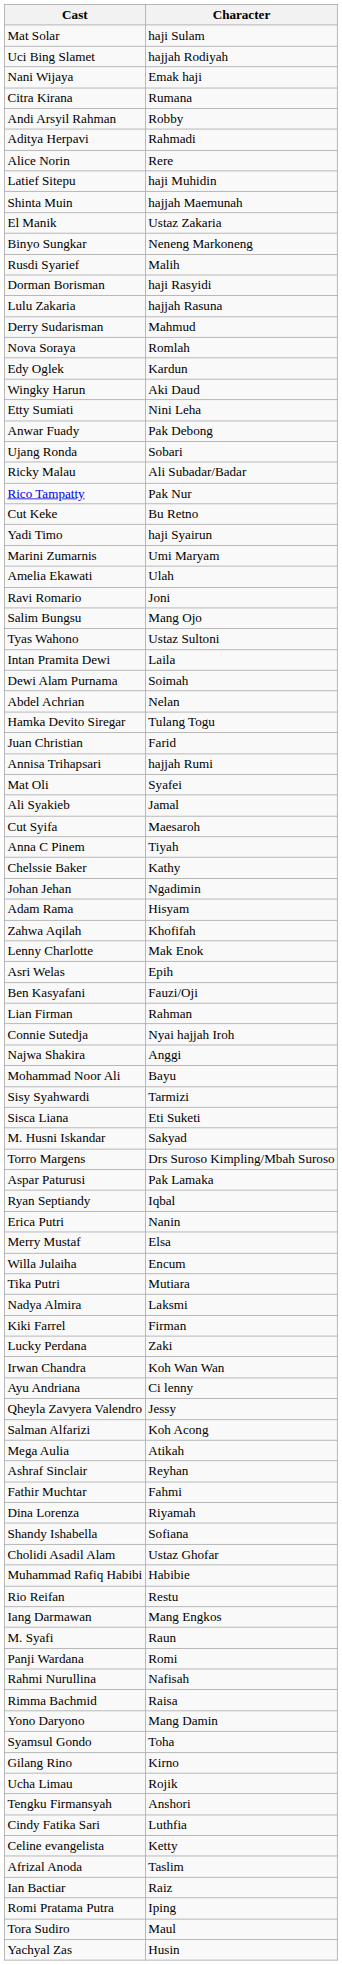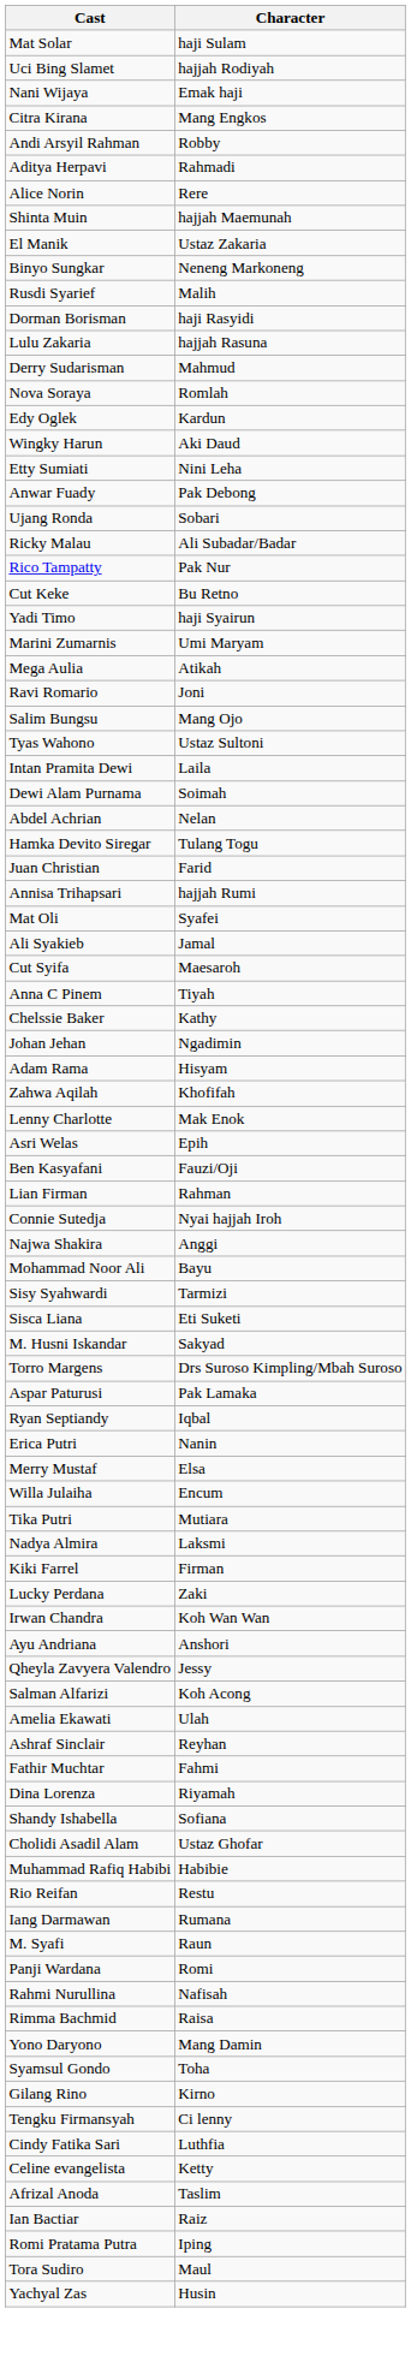 <table Class="wikitable sortable">
 <tr>
 <th>Cast</th>
 <th>Character</th>
 </tr>
 <tr>
 <td>Mat Solar</td>
 <td>haji Sulam</td>
 </tr>
 <tr>
 <td>Uci Bing Slamet</td>
 <td>hajjah Rodiyah</td>
 </tr>
 <tr>
 <td>Nani Wijaya</td>
 <td>Emak haji</td>
 </tr>
 <tr>
 <td>Citra Kirana</td>
-<td>Rumana</td>
+<td>Mang Engkos</td>
 </tr>
 <tr>
 <td>Andi Arsyil Rahman</td>
 <td>Robby</td>
 </tr>
 <tr>
 <td>Aditya Herpavi</td>
 <td>Rahmadi</td>
 </tr>
 <tr>
 <td>Alice Norin</td>
 <td>Rere</td>
-</tr>
-<tr>
-<td>Latief Sitepu</td>
-<td>haji Muhidin</td>
 </tr>
 <tr>
 <td>Shinta Muin</td>
 <td>hajjah Maemunah</td>
 </tr>
 <tr>
 <td>El Manik</td>
 <td>Ustaz Zakaria</td>
 </tr>
 <tr>
 <td>Binyo Sungkar</td>
 <td>Neneng Markoneng</td>
 </tr>
 <tr>
 <td>Rusdi Syarief</td>
 <td>Malih</td>
 </tr>
 <tr>
 <td>Dorman Borisman</td>
 <td>haji Rasyidi</td>
 </tr>
 <tr>
 <td>Lulu Zakaria</td>
 <td>hajjah Rasuna</td>
 </tr>
 <tr>
 <td>Derry Sudarisman</td>
 <td>Mahmud</td>
 </tr>
 <tr>
 <td>Nova Soraya</td>
 <td>Romlah</td>
 </tr>
 <tr>
 <td>Edy Oglek</td>
 <td>Kardun</td>
 </tr>
 <tr>
 <td>Wingky Harun</td>
 <td>Aki Daud</td>
 </tr>
 <tr>
 <td>Etty Sumiati</td>
 <td>Nini Leha</td>
 </tr>
 <tr>
 <td>Anwar Fuady</td>
 <td>Pak Debong</td>
 </tr>
 <tr>
 <td>Ujang Ronda</td>
 <td>Sobari</td>
 </tr>
 <tr>
 <td>Ricky Malau</td>
 <td>Ali Subadar/Badar</td>
 </tr>
 <tr>
 <td><a href='#'>Rico Tampatty</a></td>
 <td>Pak Nur</td>
 </tr>
 <tr>
 <td>Cut Keke</td>
 <td>Bu Retno</td>
 </tr>
 <tr>
 <td>Yadi Timo</td>
 <td>haji Syairun</td>
 </tr>
 <tr>
 <td>Marini Zumarnis</td>
 <td>Umi Maryam</td>
 </tr>
 <tr>
-<td>Amelia Ekawati</td>
-<td>Ulah</td>
+<td>Mega Aulia</td>
+<td>Atikah</td>
 </tr>
 <tr>
 <td>Ravi Romario</td>
 <td>Joni</td>
 </tr>
 <tr>
 <td>Salim Bungsu</td>
 <td>Mang Ojo</td>
 </tr>
 <tr>
 <td>Tyas Wahono</td>
 <td>Ustaz Sultoni</td>
 </tr>
 <tr>
 <td>Intan Pramita Dewi</td>
 <td>Laila</td>
 </tr>
 <tr>
 <td>Dewi Alam Purnama</td>
 <td>Soimah</td>
 </tr>
 <tr>
 <td>Abdel Achrian</td>
 <td>Nelan</td>
 </tr>
 <tr>
 <td>Hamka Devito Siregar</td>
 <td>Tulang Togu</td>
 </tr>
 <tr>
 <td>Juan Christian</td>
 <td>Farid</td>
 </tr>
 <tr>
 <td>Annisa Trihapsari</td>
 <td>hajjah Rumi</td>
 </tr>
 <tr>
 <td>Mat Oli</td>
 <td>Syafei</td>
 </tr>
 <tr>
 <td>Ali Syakieb</td>
 <td>Jamal</td>
 </tr>
 <tr>
 <td>Cut Syifa</td>
 <td>Maesaroh</td>
 </tr>
 <tr>
 <td>Anna C Pinem</td>
 <td>Tiyah</td>
 </tr>
 <tr>
 <td>Chelssie Baker</td>
 <td>Kathy</td>
 </tr>
 <tr>
 <td>Johan Jehan</td>
 <td>Ngadimin</td>
 </tr>
 <tr>
 <td>Adam Rama</td>
 <td>Hisyam</td>
 </tr>
 <tr>
 <td>Zahwa Aqilah</td>
 <td>Khofifah</td>
 </tr>
 <tr>
 <td>Lenny Charlotte</td>
 <td>Mak Enok</td>
 </tr>
 <tr>
 <td>Asri Welas</td>
 <td>Epih</td>
 </tr>
 <tr>
 <td>Ben Kasyafani</td>
 <td>Fauzi/Oji</td>
 </tr>
 <tr>
 <td>Lian Firman</td>
 <td>Rahman</td>
 </tr>
 <tr>
 <td>Connie Sutedja</td>
 <td>Nyai hajjah Iroh</td>
 </tr>
 <tr>
 <td>Najwa Shakira</td>
 <td>Anggi</td>
 </tr>
 <tr>
 <td>Mohammad Noor Ali</td>
 <td>Bayu</td>
 </tr>
 <tr>
 <td>Sisy Syahwardi</td>
 <td>Tarmizi</td>
 </tr>
 <tr>
 <td>Sisca Liana</td>
 <td>Eti Suketi</td>
 </tr>
 <tr>
 <td>M. Husni Iskandar</td>
 <td>Sakyad</td>
 </tr>
 <tr>
 <td>Torro Margens</td>
 <td>Drs Suroso Kimpling/Mbah Suroso</td>
 </tr>
 <tr>
 <td>Aspar Paturusi</td>
 <td>Pak Lamaka</td>
 </tr>
 <tr>
 <td>Ryan Septiandy</td>
 <td>Iqbal</td>
 </tr>
 <tr>
 <td>Erica Putri</td>
 <td>Nanin</td>
 </tr>
 <tr>
 <td>Merry Mustaf</td>
 <td>Elsa</td>
 </tr>
 <tr>
 <td>Willa Julaiha</td>
 <td>Encum</td>
 </tr>
 <tr>
 <td>Tika Putri</td>
 <td>Mutiara</td>
 </tr>
 <tr>
 <td>Nadya Almira</td>
 <td>Laksmi</td>
 </tr>
 <tr>
 <td>Kiki Farrel</td>
 <td>Firman</td>
 </tr>
 <tr>
 <td>Lucky Perdana</td>
 <td>Zaki</td>
 </tr>
 <tr>
 <td>Irwan Chandra</td>
 <td>Koh Wan Wan</td>
 </tr>
 <tr>
 <td>Ayu Andriana</td>
-<td>Ci lenny</td>
+<td>Anshori</td>
 </tr>
 <tr>
 <td>Qheyla Zavyera Valendro</td>
 <td>Jessy</td>
 </tr>
 <tr>
 <td>Salman Alfarizi</td>
 <td>Koh Acong</td>
 </tr>
 <tr>
-<td>Mega Aulia</td>
-<td>Atikah</td>
+<td>Amelia Ekawati</td>
+<td>Ulah</td>
 </tr>
 <tr>
 <td>Ashraf Sinclair</td>
 <td>Reyhan</td>
 </tr>
 <tr>
 <td>Fathir Muchtar</td>
 <td>Fahmi</td>
 </tr>
 <tr>
 <td>Dina Lorenza</td>
 <td>Riyamah</td>
 </tr>
 <tr>
 <td>Shandy Ishabella</td>
 <td>Sofiana</td>
 </tr>
 <tr>
 <td>Cholidi Asadil Alam</td>
 <td>Ustaz Ghofar</td>
 </tr>
 <tr>
 <td>Muhammad Rafiq Habibi</td>
 <td>Habibie</td>
 </tr>
 <tr>
 <td>Rio Reifan</td>
 <td>Restu</td>
 </tr>
 <tr>
 <td>Iang Darmawan</td>
-<td>Mang Engkos</td>
+<td>Rumana</td>
 </tr>
 <tr>
 <td>M. Syafi</td>
 <td>Raun</td>
 </tr>
 <tr>
 <td>Panji Wardana</td>
 <td>Romi</td>
 </tr>
 <tr>
 <td>Rahmi Nurullina</td>
 <td>Nafisah</td>
 </tr>
 <tr>
 <td>Rimma Bachmid</td>
 <td>Raisa</td>
 </tr>
 <tr>
 <td>Yono Daryono</td>
 <td>Mang Damin</td>
 </tr>
 <tr>
 <td>Syamsul Gondo</td>
 <td>Toha</td>
 </tr>
 <tr>
 <td>Gilang Rino</td>
 <td>Kirno</td>
 </tr>
 <tr>
-<td>Ucha Limau</td>
-<td>Rojik</td>
-</tr>
-<tr>
 <td>Tengku Firmansyah</td>
-<td>Anshori</td>
+<td>Ci lenny</td>
 </tr>
 <tr>
 <td>Cindy Fatika Sari</td>
 <td>Luthfia</td>
 </tr>
 <tr>
 <td>Celine evangelista</td>
 <td>Ketty</td>
 </tr>
 <tr>
 <td>Afrizal Anoda</td>
 <td>Taslim</td>
 </tr>
 <tr>
 <td>Ian Bactiar</td>
 <td>Raiz</td>
 </tr>
 <tr>
 <td>Romi Pratama Putra</td>
 <td>Iping</td>
 </tr>
 <tr>
 <td>Tora Sudiro</td>
 <td>Maul</td>
 </tr>
 <tr>
 <td>Yachyal Zas</td>
 <td>Husin</td>
 </tr>
 </table>
